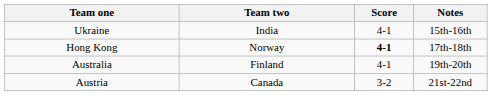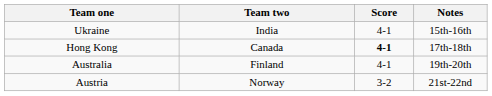 <table class="wikitable" style="text-align: center">
 <tr>
 <th width=250>Team one</th>
 <th width=250>Team two</th>
 <th width=80>Score</th>
 <th width=100>Notes</th>
 </tr>
 <tr>
 <td> Ukraine</td>
 <td> India</td>
 <td>4-1</td>
 <td>15th-16th</td>
 </tr>
 <tr>
 <td> Hong Kong</td>
-<td> Norway</td>
+<td> Canada</td>
 <td><strong>4-1</strong></td>
 <td>17th-18th</td>
 </tr>
 <tr>
 <td> Australia</td>
 <td> Finland</td>
 <td>4-1</td>
 <td>19th-20th</td>
 </tr>
 <tr>
 <td> Austria</td>
-<td> Canada</td>
+<td> Norway</td>
 <td>3-2</td>
 <td>21st-22nd</td>
 </tr>
 </table>
